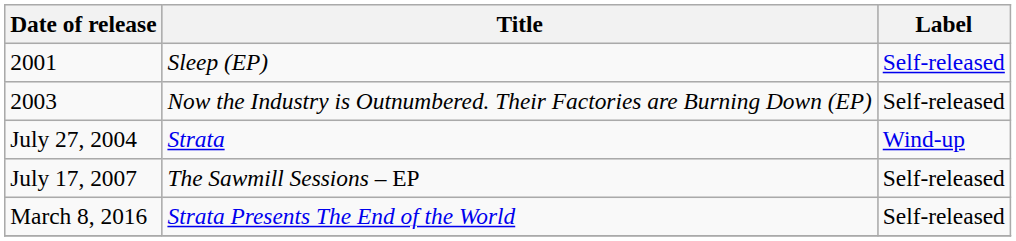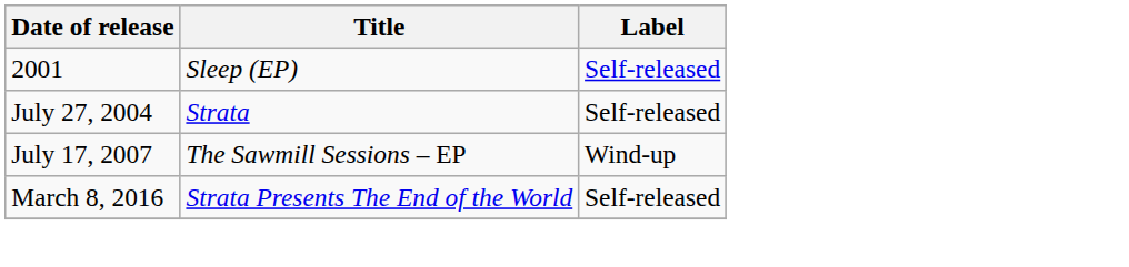 <table class="wikitable" style="font-size:95%;">
 <tr>
 <th>Date of release</th>
 <th>Title</th>
 <th>Label</th>
 </tr>
 <tr>
 <td>2001</td>
 <td><em>Sleep (EP)</em></td>
 <td><a href='#'>Self-released</a></td>
 </tr>
 <tr>
-<td>2003</td>
-<td><em>Now the Industry is Outnumbered. Their Factories are Burning Down (EP)</em></td>
-<td>Self-released</td>
-</tr>
-<tr>
 <td>July 27, 2004</td>
 <td><em><a href='#'>Strata</a></em></td>
-<td><a href='#'>Wind-up</a></td>
+<td>Self-released</td>
 </tr>
 <tr>
 <td>July 17, 2007</td>
 <td><em>The Sawmill Sessions</em> – EP</td>
-<td>Self-released</td>
+<td>Wind-up</td>
 </tr>
 <tr>
 <td>March 8, 2016</td>
 <td><em><a href='#'>Strata Presents The End of the World</a></em></td>
 <td>Self-released</td>
 </tr>
 <tr>
 </tr>
 </table>
